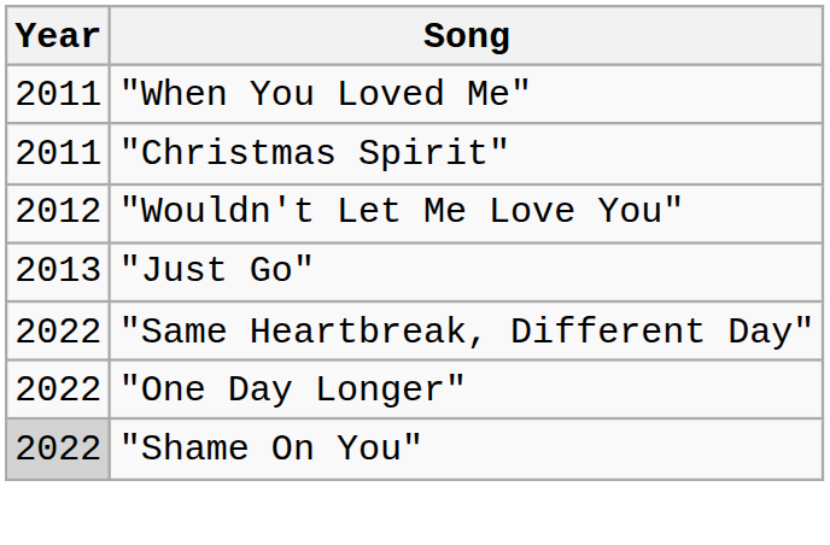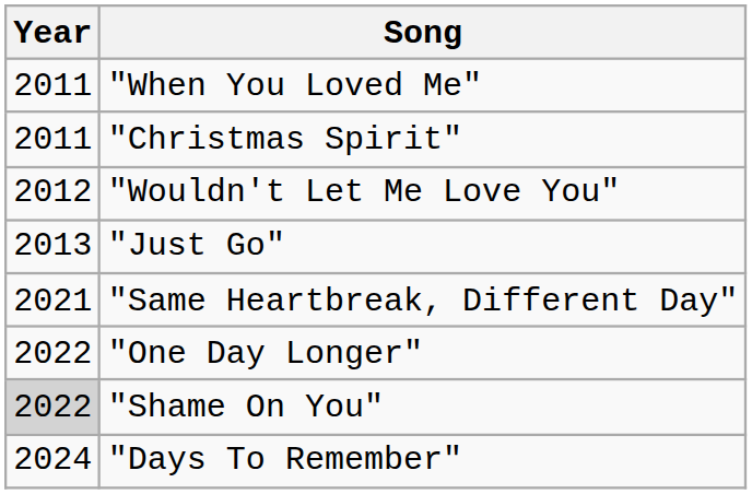 <table class="wikitable">
 <tr>
 <th>Year</th>
 <th>Song</th>
 </tr>
 <tr>
 <td>2011</td>
 <td>"When You Loved Me"</td>
 </tr>
 <tr>
 <td>2011</td>
 <td>"Christmas Spirit"</td>
 </tr>
 <tr>
 <td>2012</td>
 <td>"Wouldn't Let Me Love You"</td>
 </tr>
 <tr>
 <td>2013</td>
 <td>"Just Go"</td>
 </tr>
 <tr>
-<td>2022</td>
+<td>2021</td>
 <td>"Same Heartbreak, Different Day"</td>
 </tr>
 <tr>
 <td>2022</td>
 <td>"One Day Longer"</td>
 </tr>
 <tr>
 <td style="background: lightgrey;">2022</td>
 <td>"Shame On You"</td>
 </tr>
+<tr>
+<td>2024</td>
+<td>"Days To Remember"</td>
+</tr>
 </table>
